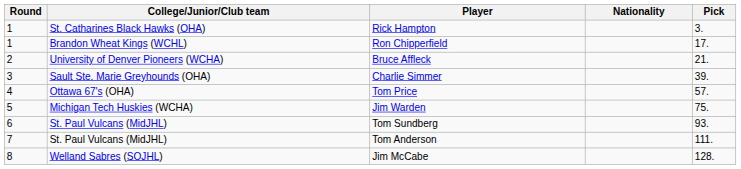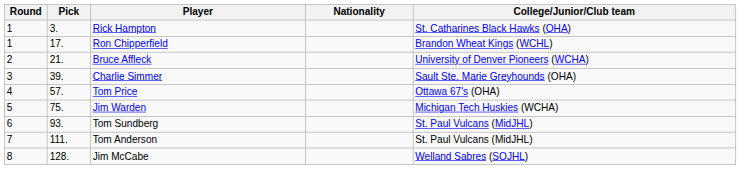 <table class="wikitable">
 <tr>
 <th bgcolor="#DDDDFF" width="5%">Round</th>
-<th bgcolor="#DDDDFF" width="37.5%">College/Junior/Club team</th>
+<th bgcolor="#DDDDFF" width="5%">Pick</th>
 <th bgcolor="#DDDDFF" width="25%">Player</th>
 <th bgcolor="#DDDDFF" width="12.5%">Nationality</th>
-<th bgcolor="#DDDDFF" width="5%">Pick</th>
+<th bgcolor="#DDDDFF" width="37.5%">College/Junior/Club team</th>
 </tr>
 <tr>
 <td>1</td>
-<td><a href='#'>St. Catharines Black Hawks</a> (<a href='#'>OHA</a>)</td>
+<td>3.</td>
 <td><a href='#'>Rick Hampton</a></td>
 <td></td>
-<td>3.</td>
+<td><a href='#'>St. Catharines Black Hawks</a> (<a href='#'>OHA</a>)</td>
 </tr>
 <tr>
 <td>1</td>
-<td><a href='#'>Brandon Wheat Kings</a> (<a href='#'>WCHL</a>)</td>
+<td>17.</td>
 <td><a href='#'>Ron Chipperfield</a></td>
 <td></td>
-<td>17.</td>
+<td><a href='#'>Brandon Wheat Kings</a> (<a href='#'>WCHL</a>)</td>
 </tr>
 <tr>
 <td>2</td>
-<td><a href='#'>University of Denver Pioneers</a> (<a href='#'>WCHA</a>)</td>
+<td>21.</td>
 <td><a href='#'>Bruce Affleck</a></td>
 <td></td>
-<td>21.</td>
+<td><a href='#'>University of Denver Pioneers</a> (<a href='#'>WCHA</a>)</td>
 </tr>
 <tr>
 <td>3</td>
-<td><a href='#'>Sault Ste. Marie Greyhounds</a> (OHA)</td>
+<td>39.</td>
 <td><a href='#'>Charlie Simmer</a></td>
 <td></td>
-<td>39.</td>
+<td><a href='#'>Sault Ste. Marie Greyhounds</a> (OHA)</td>
 </tr>
 <tr>
 <td>4</td>
-<td><a href='#'>Ottawa 67's</a> (OHA)</td>
+<td>57.</td>
 <td><a href='#'>Tom Price</a></td>
 <td></td>
-<td>57.</td>
+<td><a href='#'>Ottawa 67's</a> (OHA)</td>
 </tr>
 <tr>
 <td>5</td>
-<td><a href='#'>Michigan Tech Huskies</a> (WCHA)</td>
+<td>75.</td>
 <td><a href='#'>Jim Warden</a></td>
 <td></td>
-<td>75.</td>
+<td><a href='#'>Michigan Tech Huskies</a> (WCHA)</td>
 </tr>
 <tr>
 <td>6</td>
-<td><a href='#'>St. Paul Vulcans</a> (<a href='#'>MidJHL</a>)</td>
+<td>93.</td>
 <td>Tom Sundberg</td>
 <td></td>
-<td>93.</td>
+<td><a href='#'>St. Paul Vulcans</a> (<a href='#'>MidJHL</a>)</td>
 </tr>
 <tr>
 <td>7</td>
-<td>St. Paul Vulcans (MidJHL)</td>
+<td>111.</td>
 <td>Tom Anderson</td>
 <td></td>
-<td>111.</td>
+<td>St. Paul Vulcans (MidJHL)</td>
 </tr>
 <tr>
 <td>8</td>
-<td><a href='#'>Welland Sabres</a> (<a href='#'>SOJHL</a>)</td>
+<td>128.</td>
 <td>Jim McCabe</td>
 <td></td>
-<td>128.</td>
+<td><a href='#'>Welland Sabres</a> (<a href='#'>SOJHL</a>)</td>
 </tr>
 </table>
